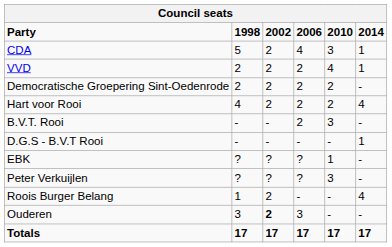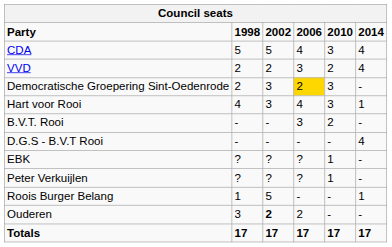 <table class="wikitable">
 <tr>
 <th colspan="16"><strong>Council seats</strong></th>
 </tr>
 <tr>
 <td><strong>Party</strong></td>
 <td><strong>1998</strong></td>
 <td><strong>2002</strong></td>
 <td><strong>2006</strong></td>
 <td><strong>2010</strong></td>
 <td><strong>2014</strong></td>
 </tr>
 <tr>
 <td><a href='#'>CDA</a></td>
 <td>5</td>
+<td>5</td>
+<td>4</td>
+<td>3</td>
+<td>4</td>
+</tr>
+<tr>
+<td><a href='#'>VVD</a></td>
 <td>2</td>
+<td>2</td>
+<td>3</td>
+<td>2</td>
+<td>4</td>
+</tr>
+<tr>
+<td>Democratische Groepering Sint-Oedenrode</td>
+<td>2</td>
+<td>3</td>
+<td style="background: gold;">2</td>
+<td>3</td>
+<td>-</td>
+</tr>
+<tr>
+<td>Hart voor Rooi</td>
+<td>4</td>
+<td>3</td>
 <td>4</td>
 <td>3</td>
 <td>1</td>
 </tr>
 <tr>
-<td><a href='#'>VVD</a></td>
-<td>2</td>
-<td>2</td>
-<td>2</td>
-<td>4</td>
-<td>1</td>
-</tr>
-<tr>
-<td>Democratische Groepering Sint-Oedenrode</td>
-<td>2</td>
-<td>2</td>
-<td>2</td>
-<td>2</td>
-<td>-</td>
-</tr>
-<tr>
-<td>Hart voor Rooi</td>
-<td>4</td>
-<td>2</td>
-<td>2</td>
-<td>2</td>
-<td>4</td>
-</tr>
-<tr>
 <td>B.V.T. Rooi</td>
 <td>-</td>
 <td>-</td>
+<td>3</td>
 <td>2</td>
-<td>3</td>
 <td>-</td>
 </tr>
 <tr>
 <td>D.G.S - B.V.T Rooi</td>
 <td>-</td>
 <td>-</td>
 <td>-</td>
 <td>-</td>
-<td>1</td>
+<td>4</td>
 </tr>
 <tr>
 <td>EBK</td>
 <td>?</td>
 <td>?</td>
 <td>?</td>
 <td>1</td>
 <td>-</td>
 </tr>
 <tr>
 <td>Peter Verkuijlen</td>
 <td>?</td>
 <td>?</td>
 <td>?</td>
-<td>3</td>
+<td>1</td>
 <td>-</td>
 </tr>
 <tr>
 <td>Roois Burger Belang</td>
 <td>1</td>
-<td>2</td>
+<td>5</td>
 <td>-</td>
 <td>-</td>
-<td>4</td>
+<td>1</td>
 </tr>
 <tr>
 <td>Ouderen</td>
 <td>3</td>
 <td><strong>2</strong></td>
-<td>3</td>
+<td>2</td>
 <td>-</td>
 <td>-</td>
 </tr>
 <tr>
 <td><strong>Totals</strong></td>
 <td><strong>17</strong></td>
 <td><strong>17</strong></td>
 <td><strong>17</strong></td>
 <td><strong>17</strong></td>
 <td><strong>17</strong></td>
 </tr>
 </table>
